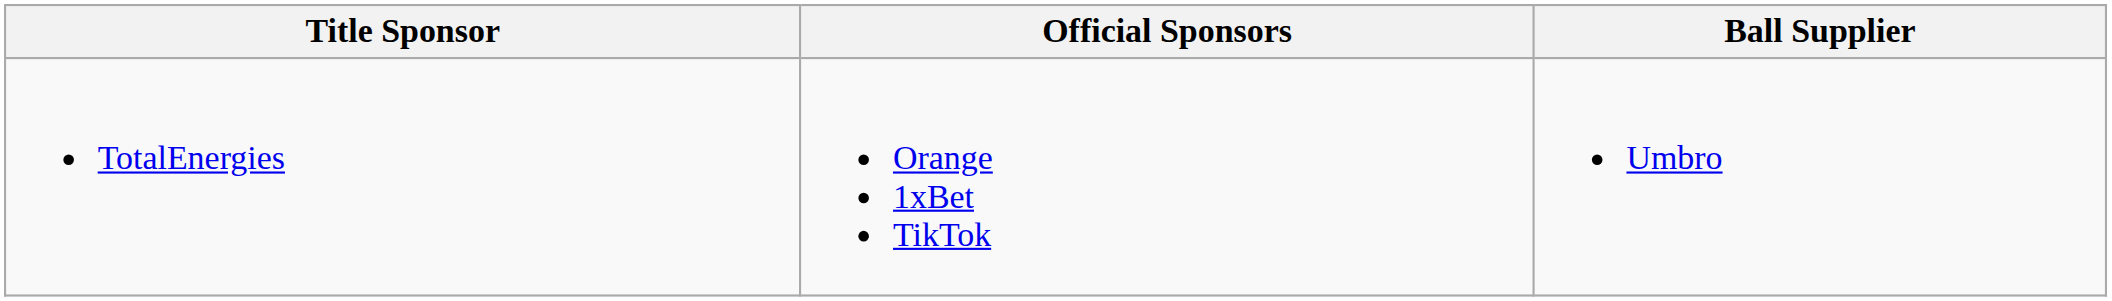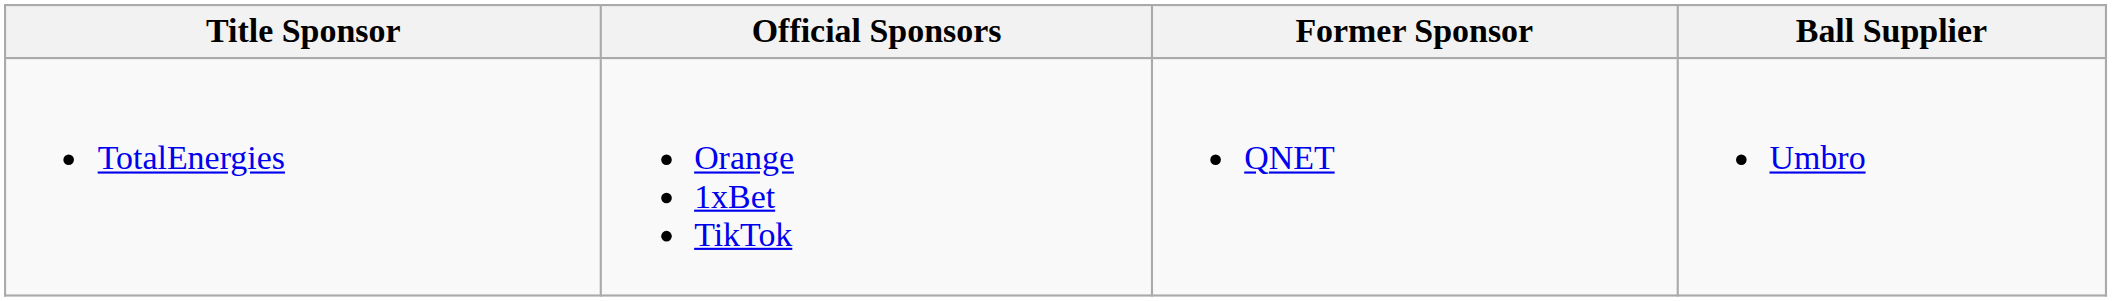 <table class="wikitable" style="width:50%;">
 <tr>
 <th>Title Sponsor</th>
 <th>Official Sponsors</th>
+<th>Former Sponsor</th>
 <th>Ball Supplier</th>
 </tr>
 <tr>
 <td style="vertical-align:top;"><br><ul><li><a href='#'>TotalEnergies</a></li></ul></td>
 <td style="vertical-align:top;"><br><ul><li><a href='#'>Orange</a></li><li><a href='#'>1xBet</a></li><li><a href='#'>TikTok</a></li></ul></td>
+<td style="vertical-align:top;"><br><ul><li><a href='#'>QNET</a></li></ul></td>
 <td style="vertical-align:top;"><br><ul><li><a href='#'>Umbro</a></li></ul></td>
 </tr>
 </table>
